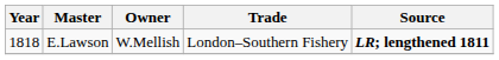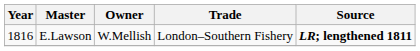 <table class=" wikitable">
 <tr>
 <th>Year</th>
 <th>Master</th>
 <th>Owner</th>
 <th>Trade</th>
 <th>Source</th>
 </tr>
 <tr>
-<td>1818</td>
+<td>1816</td>
 <td>E.Lawson</td>
 <td>W.Mellish</td>
 <td>London–Southern  Fishery</td>
 <td><strong><em>LR</em>; lengthened 1811</strong></td>
 </tr>
 <tr>
 </tr>
 </table>
